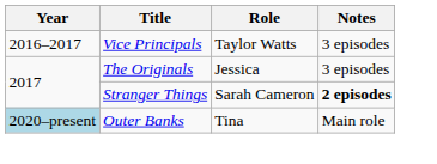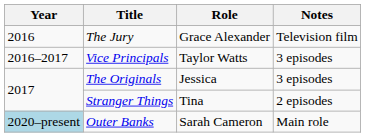 <table class="wikitable plainrowheaders sortable">
 <tr>
 <th>Year</th>
 <th>Title</th>
 <th>Role</th>
 <th class="unsortable">Notes</th>
+</tr>
+<tr>
+<td scope="row">2016</td>
+<td><em>The Jury</em></td>
+<td>Grace Alexander</td>
+<td>Television film</td>
 </tr>
 <tr>
 <td scope="row">2016–2017</td>
 <td><em><a href='#'>Vice Principals</a></em></td>
 <td>Taylor Watts</td>
 <td>3 episodes</td>
 </tr>
 <tr>
 <td rowspan="2" scope="row">2017</td>
 <td><em><a href='#'>The Originals</a></em></td>
 <td>Jessica</td>
 <td>3 episodes</td>
 </tr>
 <tr>
 <td><em><a href='#'>Stranger Things</a></em></td>
-<td>Sarah Cameron</td>
-<td><strong>2 episodes</strong></td>
+<td>Tina</td>
+<td>2 episodes</td>
 </tr>
 <tr>
 <td scope="row" style="background: lightblue;">2020–present</td>
 <td><em><a href='#'>Outer Banks</a></em></td>
-<td>Tina</td>
+<td>Sarah Cameron</td>
 <td>Main role</td>
 </tr>
 </table>
